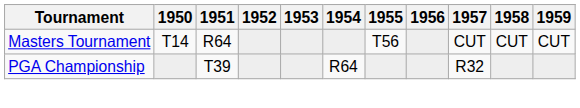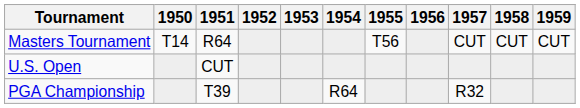 <table class="wikitable" style="font-size:95%;text-align:center;">
 <tr>
 <th>Tournament</th>
 <th>1950</th>
 <th>1951</th>
 <th>1952</th>
 <th>1953</th>
 <th>1954</th>
 <th>1955</th>
 <th>1956</th>
 <th>1957</th>
 <th>1958</th>
 <th>1959</th>
 </tr>
 <tr>
 <td align=left><a href='#'>Masters Tournament</a></td>
 <td>T14</td>
 <td>R64</td>
 <td style="background:#eeeeee;"></td>
 <td style="background:#eeeeee;"></td>
 <td style="background:#eeeeee;"></td>
 <td>T56</td>
 <td style="background:#eeeeee;"></td>
 <td>CUT</td>
 <td>CUT</td>
 <td>CUT</td>
 </tr>
 <tr>
+<td align=left><a href='#'>U.S. Open</a></td>
+<td style="background:#eeeeee;"></td>
+<td>CUT</td>
+<td style="background:#eeeeee;"></td>
+<td style="background:#eeeeee;"></td>
+<td style="background:#eeeeee;"></td>
+<td style="background:#eeeeee;"></td>
+<td style="background:#eeeeee;"></td>
+<td style="background:#eeeeee;"></td>
+<td style="background:#eeeeee;"></td>
+<td style="background:#eeeeee;"></td>
+</tr>
+<tr>
 <td align=left><a href='#'>PGA Championship</a></td>
 <td style="background:#eeeeee;"></td>
 <td>T39</td>
 <td style="background:#eeeeee;"></td>
 <td style="background:#eeeeee;"></td>
 <td>R64</td>
 <td style="background:#eeeeee;"></td>
 <td style="background:#eeeeee;"></td>
 <td>R32</td>
 <td style="background:#eeeeee;"></td>
 <td style="background:#eeeeee;"></td>
 </tr>
 </table>
